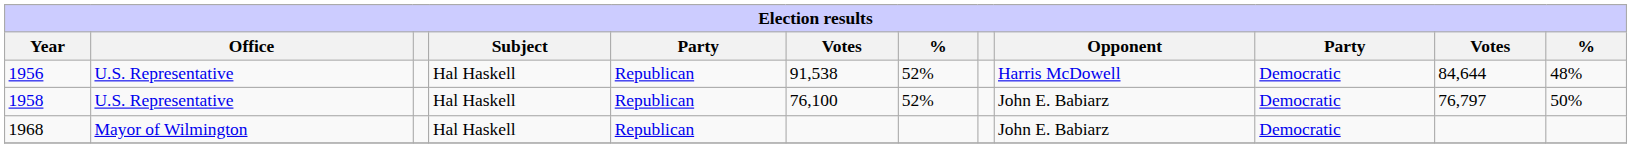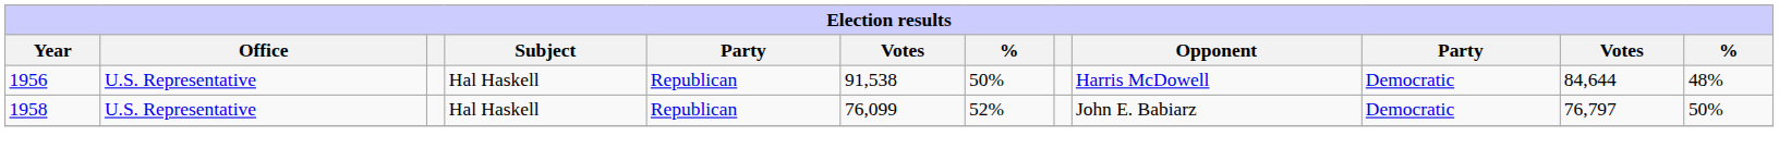 <table class=wikitable style="width: 94%" style="text-align: center;" align="center">
 <tr bgcolor=#cccccc>
 <th colspan=12 style="background: #ccccff;">Election results</th>
 </tr>
 <tr>
 <th><strong>Year</strong></th>
 <th><strong>Office</strong></th>
 <th></th>
 <th><strong>Subject</strong></th>
 <th><strong>Party</strong></th>
 <th><strong>Votes</strong></th>
 <th><strong>%</strong></th>
 <th></th>
 <th><strong>Opponent</strong></th>
 <th><strong>Party</strong></th>
 <th><strong>Votes</strong></th>
 <th><strong>%</strong></th>
 </tr>
 <tr>
 <td><a href='#'>1956</a></td>
 <td><a href='#'>U.S. Representative</a></td>
 <td></td>
 <td>Hal Haskell</td>
 <td><a href='#'>Republican</a></td>
 <td>91,538</td>
-<td>52%</td>
+<td>50%</td>
 <td></td>
 <td><a href='#'>Harris McDowell</a></td>
 <td><a href='#'>Democratic</a></td>
 <td>84,644</td>
 <td>48%</td>
 </tr>
 <tr>
 <td><a href='#'>1958</a></td>
 <td><a href='#'>U.S. Representative</a></td>
 <td></td>
 <td>Hal Haskell</td>
 <td><a href='#'>Republican</a></td>
-<td>76,100</td>
+<td>76,099</td>
 <td>52%</td>
 <td></td>
 <td>John E. Babiarz</td>
 <td><a href='#'>Democratic</a></td>
 <td>76,797</td>
 <td>50%</td>
 </tr>
 <tr>
-<td>1968</td>
-<td><a href='#'>Mayor of Wilmington</a></td>
-<td></td>
-<td>Hal Haskell</td>
-<td><a href='#'>Republican</a></td>
-<td></td>
-<td></td>
-<td></td>
-<td>John E. Babiarz</td>
-<td><a href='#'>Democratic</a></td>
-<td></td>
-<td></td>
-</tr>
-<tr>
 </tr>
 </table>
